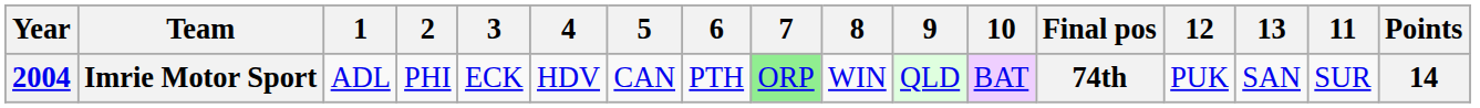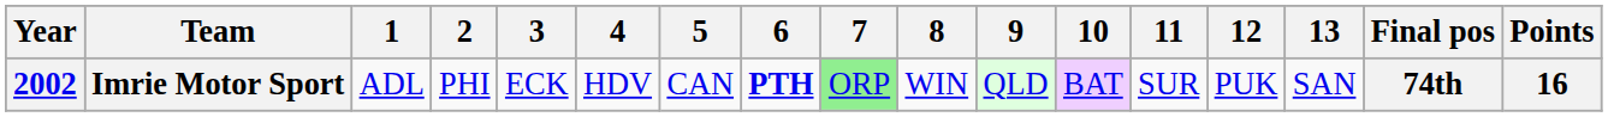 <table class="wikitable" style="text-align:center; font-size:90%">
 <tr>
 <th>Year</th>
 <th>Team</th>
 <th>1</th>
 <th>2</th>
 <th>3</th>
 <th>4</th>
 <th>5</th>
 <th>6</th>
 <th>7</th>
 <th>8</th>
 <th>9</th>
 <th>10</th>
-<th>Final pos</th>
+<th>11</th>
 <th>12</th>
 <th>13</th>
-<th>11</th>
+<th>Final pos</th>
 <th>Points</th>
 </tr>
 <tr>
-<th><a href='#'>2004</a></th>
+<th><a href='#'>2002</a></th>
 <th>Imrie Motor Sport</th>
 <td><a href='#'>ADL</a></td>
 <td><a href='#'>PHI</a></td>
 <td><a href='#'>ECK</a></td>
 <td><a href='#'>HDV</a></td>
 <td><a href='#'>CAN</a></td>
-<td><a href='#'>PTH</a></td>
+<td><strong><a href='#'>PTH</a></strong></td>
 <td style="background: lightgreen;"><a href='#'>ORP</a></td>
 <td><a href='#'>WIN</a></td>
 <td style="background:#dfffdf;"><a href='#'>QLD</a><br></td>
 <td style="background:#EFCFFF;"><a href='#'>BAT</a><br></td>
-<th>74th</th>
+<td><a href='#'>SUR</a></td>
 <td><a href='#'>PUK</a></td>
 <td><a href='#'>SAN</a></td>
-<td><a href='#'>SUR</a></td>
-<th>14</th>
+<th>74th</th>
+<th>16</th>
 </tr>
 </table>
